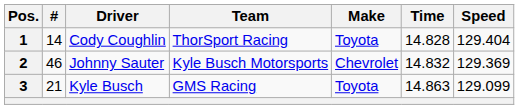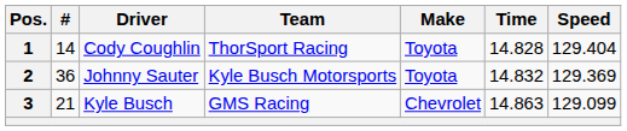 <table class="wikitable" style="font-size: 95%;">
 <tr>
 <th>Pos.</th>
 <th>#</th>
 <th>Driver</th>
 <th>Team</th>
 <th>Make</th>
 <th>Time</th>
 <th>Speed</th>
 </tr>
 <tr>
 <th>1</th>
 <td>14</td>
 <td><a href='#'>Cody Coughlin</a></td>
 <td><a href='#'>ThorSport Racing</a></td>
 <td><a href='#'>Toyota</a></td>
 <td>14.828</td>
 <td>129.404</td>
 </tr>
 <tr>
 <th>2</th>
-<td>46</td>
+<td>36</td>
 <td><a href='#'>Johnny Sauter</a></td>
 <td><a href='#'>Kyle Busch Motorsports</a></td>
-<td><a href='#'>Chevrolet</a></td>
+<td><a href='#'>Toyota</a></td>
 <td>14.832</td>
 <td>129.369</td>
 </tr>
 <tr>
 <th>3</th>
 <td>21</td>
 <td><a href='#'>Kyle Busch</a></td>
 <td><a href='#'>GMS Racing</a></td>
-<td><a href='#'>Toyota</a></td>
+<td><a href='#'>Chevrolet</a></td>
 <td>14.863</td>
 <td>129.099</td>
 </tr>
 <tr>
 <th colspan="7"></th>
 </tr>
 </table>
